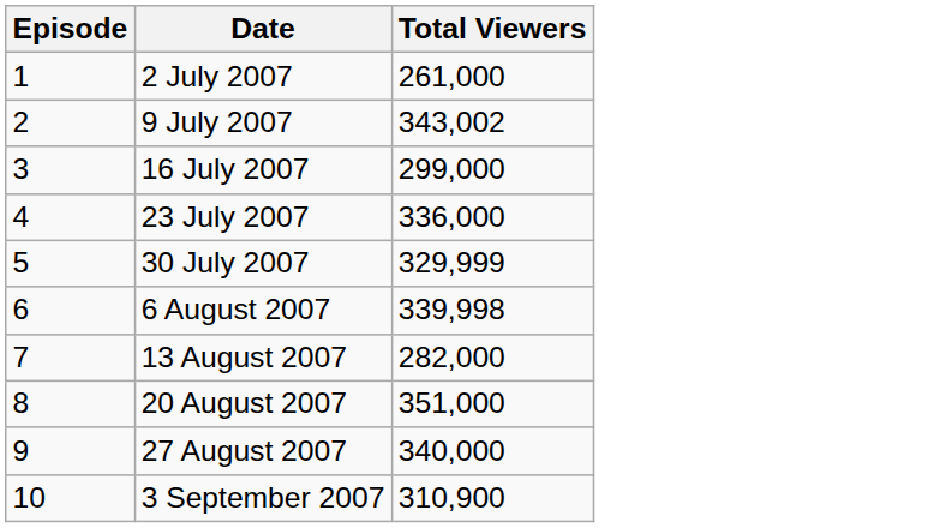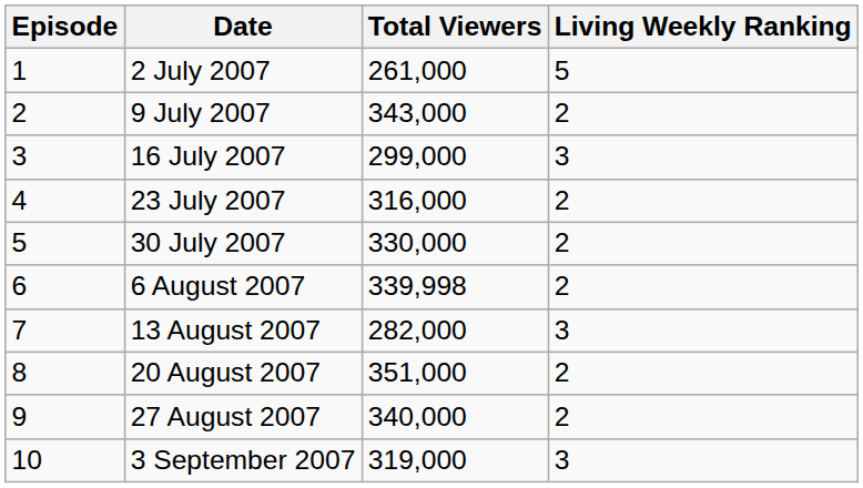 <table class="wikitable" border="1">
 <tr>
 <th>Episode</th>
 <th>Date</th>
 <th>Total Viewers</th>
+<th>Living Weekly Ranking</th>
 </tr>
 <tr>
 <td>1</td>
 <td>2 July 2007</td>
 <td>261,000</td>
+<td>5</td>
 </tr>
 <tr>
 <td>2</td>
 <td>9 July 2007</td>
-<td>343,002</td>
+<td>343,000</td>
+<td>2</td>
 </tr>
 <tr>
 <td>3</td>
 <td>16 July 2007</td>
 <td>299,000</td>
+<td>3</td>
 </tr>
 <tr>
 <td>4</td>
 <td>23 July 2007</td>
-<td>336,000</td>
+<td>316,000</td>
+<td>2</td>
 </tr>
 <tr>
 <td>5</td>
 <td>30 July 2007</td>
-<td>329,999</td>
+<td>330,000</td>
+<td>2</td>
 </tr>
 <tr>
 <td>6</td>
 <td>6 August 2007</td>
 <td>339,998</td>
+<td>2</td>
 </tr>
 <tr>
 <td>7</td>
 <td>13 August 2007</td>
 <td>282,000</td>
+<td>3</td>
 </tr>
 <tr>
 <td>8</td>
 <td>20 August 2007</td>
 <td>351,000</td>
+<td>2</td>
 </tr>
 <tr>
 <td>9</td>
 <td>27 August 2007</td>
 <td>340,000</td>
+<td>2</td>
 </tr>
 <tr>
 <td>10</td>
 <td>3 September 2007</td>
-<td>310,900</td>
+<td>319,000</td>
+<td>3</td>
 </tr>
 </table>
